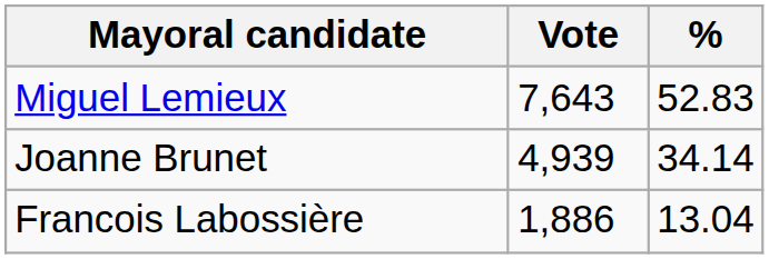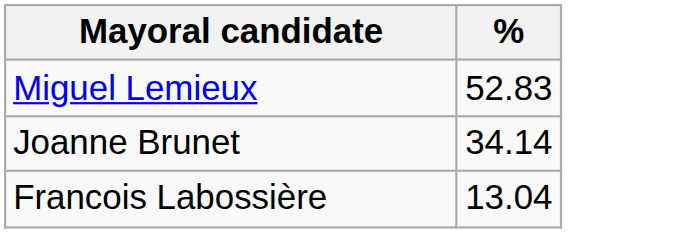 <table class="wikitable">
 <tr>
 <th bgcolor="#DDDDFF" width="200px">Mayoral candidate</th>
-<th bgcolor="#DDDDFF" width="50px">Vote</th>
 <th bgcolor="#DDDDFF" width="30px">%</th>
 </tr>
 <tr>
 <td><a href='#'>Miguel Lemieux</a></td>
-<td>7,643</td>
 <td>52.83</td>
 </tr>
 <tr>
 <td>Joanne Brunet</td>
-<td>4,939</td>
 <td>34.14</td>
 </tr>
 <tr>
 <td>Francois Labossière</td>
-<td>1,886</td>
 <td>13.04</td>
 </tr>
 </table>
